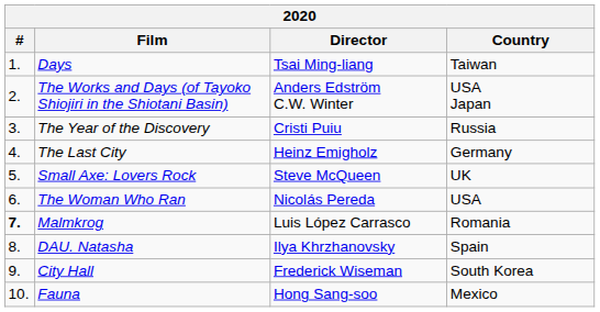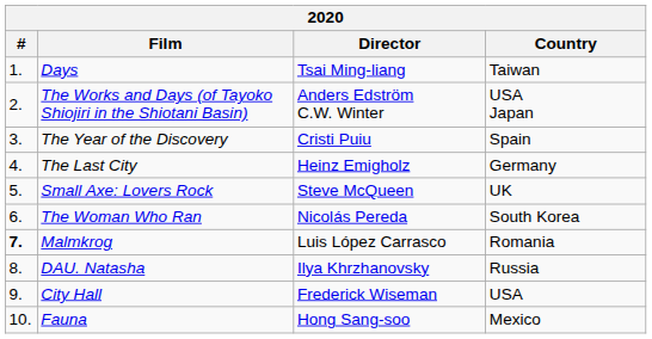 <table class="wikitable" style="width:50%;" cellpadding="5">
 <tr>
 <th colspan=4>2020</th>
 </tr>
 <tr>
 <th style="width:5%;">#</th>
 <th style="width:40%;">Film</th>
 <th style="width:30%;">Director</th>
 <th style="width:25%;">Country</th>
 </tr>
 <tr>
 <td>1.</td>
 <td><em><a href='#'>Days</a></em></td>
 <td><a href='#'>Tsai Ming-liang</a></td>
 <td>Taiwan</td>
 </tr>
 <tr>
 <td>2.</td>
 <td><em><a href='#'>The Works and Days (of Tayoko Shiojiri in the Shiotani Basin)</a></em></td>
 <td><a href='#'>Anders Edström</a><br>C.W. Winter</td>
 <td>USA<br>Japan</td>
 </tr>
 <tr>
 <td>3.</td>
 <td><em>The Year of the Discovery</em></td>
 <td><a href='#'>Cristi Puiu</a></td>
-<td>Russia</td>
+<td>Spain</td>
 </tr>
 <tr>
 <td>4.</td>
 <td><em>The Last City</em></td>
 <td><a href='#'>Heinz Emigholz</a></td>
 <td>Germany</td>
 </tr>
 <tr>
 <td>5.</td>
 <td><em><a href='#'>Small Axe: Lovers Rock</a></em></td>
 <td><a href='#'>Steve McQueen</a></td>
 <td>UK</td>
 </tr>
 <tr>
 <td>6.</td>
 <td><em><a href='#'>The Woman Who Ran</a></em></td>
 <td><a href='#'>Nicolás Pereda</a></td>
-<td>USA</td>
+<td>South Korea</td>
 </tr>
 <tr>
 <td><strong>7.</strong></td>
 <td><em><a href='#'>Malmkrog</a></em></td>
 <td>Luis López Carrasco</td>
 <td>Romania</td>
 </tr>
 <tr>
 <td>8.</td>
 <td><em><a href='#'>DAU. Natasha</a></em></td>
 <td><a href='#'>Ilya Khrzhanovsky</a></td>
-<td>Spain</td>
+<td>Russia</td>
 </tr>
 <tr>
 <td>9.</td>
 <td><em><a href='#'>City Hall</a></em></td>
 <td><a href='#'>Frederick Wiseman</a></td>
-<td>South Korea</td>
+<td>USA</td>
 </tr>
 <tr>
 <td>10.</td>
 <td><em><a href='#'>Fauna</a></em></td>
 <td><a href='#'>Hong Sang-soo</a></td>
 <td>Mexico</td>
 </tr>
 </table>
